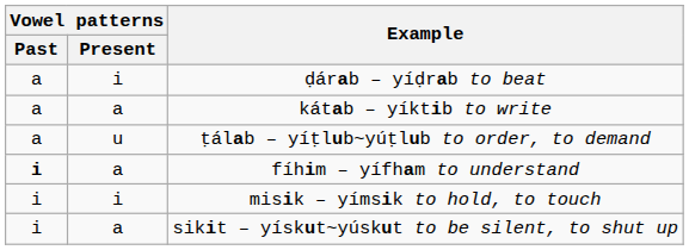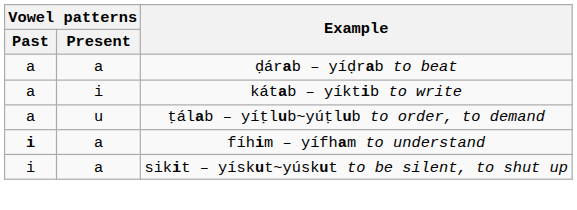 <table class="wikitable centered" style="text-align:center;">
 <tr>
 <th colspan="2">Vowel patterns</th>
 <th rowspan="2">Example</th>
 </tr>
 <tr>
 <th>Past</th>
 <th>Present</th>
 </tr>
 <tr>
 <td>a</td>
-<td>i</td>
+<td>a</td>
 <td>ḍár<strong>a</strong>b – yíḍr<strong>a</strong>b <em>to beat</em></td>
 </tr>
 <tr>
 <td>a</td>
-<td>a</td>
+<td>i</td>
 <td>kát<strong>a</strong>b – yíkt<strong>i</strong>b <em>to write</em></td>
 </tr>
 <tr>
 <td>a</td>
 <td>u</td>
 <td>ṭál<strong>a</strong>b – yíṭl<strong>u</strong>b~yúṭl<strong>u</strong>b <em>to order, to demand</em></td>
 </tr>
 <tr>
 <td><strong>i</strong></td>
 <td>a</td>
 <td>fíh<strong>i</strong>m – yífh<strong>a</strong>m <em>to understand</em></td>
 </tr>
 <tr>
 <td>i</td>
-<td>i</td>
-<td>mis<strong>i</strong>k – yíms<strong>i</strong>k <em>to hold, to touch</em></td>
-</tr>
-<tr>
-<td>i</td>
 <td>a</td>
 <td>sik<strong>i</strong>t – yísk<strong>u</strong>t~yúsk<strong>u</strong>t <em>to be silent, to shut up</em></td>
 </tr>
 </table>
